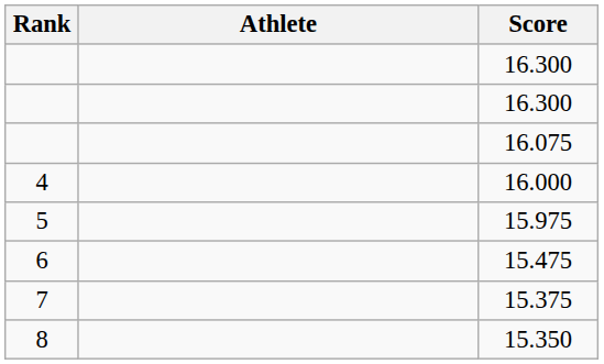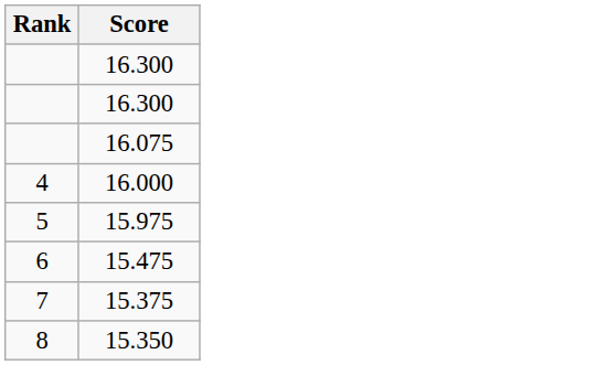 <table class=wikitable style="text-align:center">
 <tr>
 <th width=40>Rank</th>
-<th width=250>Athlete</th>
 <th width=70>Score</th>
 </tr>
 <tr>
 <td></td>
-<td align=left></td>
 <td>16.300</td>
 </tr>
 <tr>
 <td></td>
-<td align=left></td>
 <td>16.300</td>
 </tr>
 <tr>
 <td></td>
-<td align=left></td>
 <td>16.075</td>
 </tr>
 <tr>
 <td>4</td>
-<td align=left></td>
 <td>16.000</td>
 </tr>
 <tr>
 <td>5</td>
-<td align=left></td>
 <td>15.975</td>
 </tr>
 <tr>
 <td>6</td>
-<td align=left></td>
 <td>15.475</td>
 </tr>
 <tr>
 <td>7</td>
-<td align=left></td>
 <td>15.375</td>
 </tr>
 <tr>
 <td>8</td>
-<td align=left></td>
 <td>15.350</td>
 </tr>
 </table>
